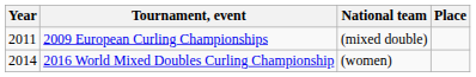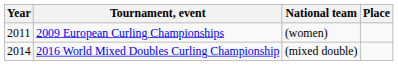 <table class="wikitable">
 <tr>
 <th scope="col">Year</th>
 <th scope="col">Tournament, event</th>
 <th scope="col">National team</th>
 <th scope="col">Place</th>
 </tr>
 <tr>
 <td>2011</td>
 <td><a href='#'>2009 European Curling Championships</a></td>
-<td> (mixed double)</td>
+<td> (women)</td>
 <td></td>
 </tr>
 <tr>
 <td>2014</td>
 <td><a href='#'>2016 World Mixed Doubles Curling Championship</a></td>
-<td> (women)</td>
+<td> (mixed double)</td>
 <td></td>
 </tr>
 </table>
